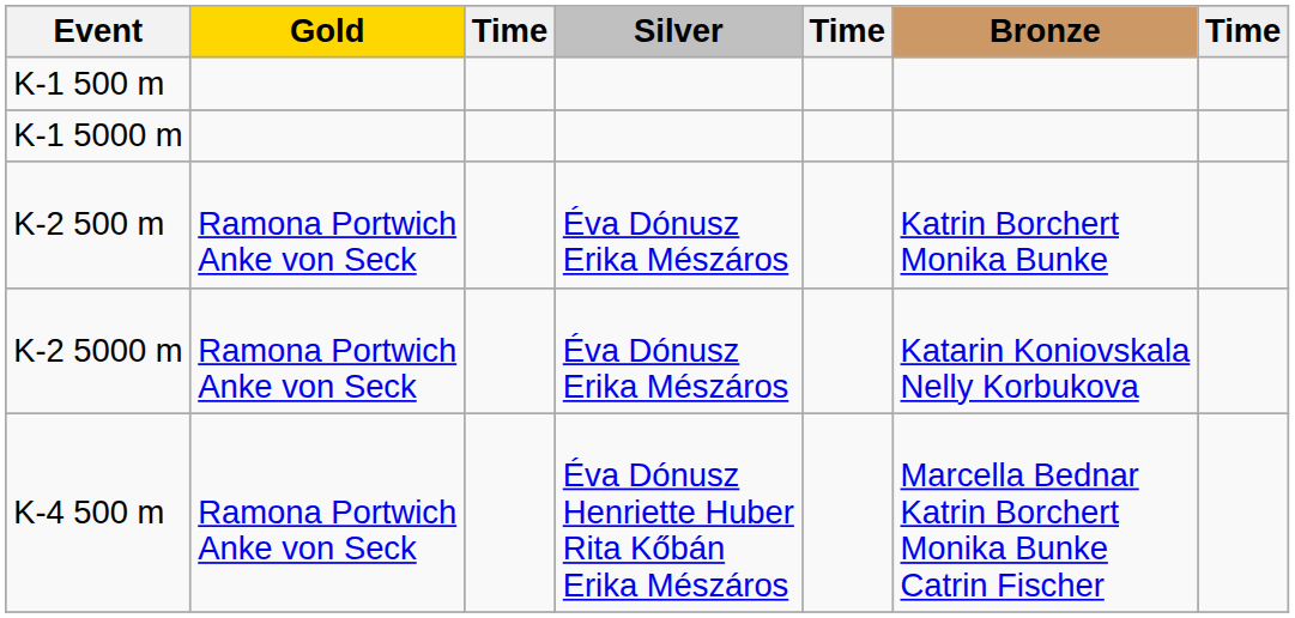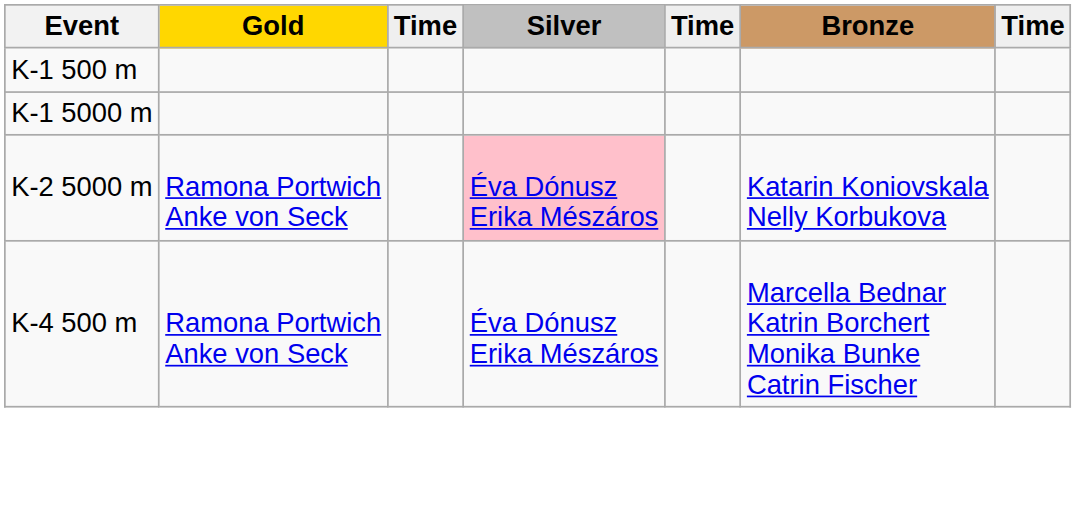 <table class="wikitable">
 <tr>
 <th>Event</th>
 <td align=center bgcolor="gold"><strong>Gold</strong></td>
 <td align=center bgcolor="EFEFEF"><strong>Time</strong></td>
 <td align=center bgcolor="silver"><strong>Silver</strong></td>
 <td align=center bgcolor="EFEFEF"><strong>Time</strong></td>
 <td align=center bgcolor="CC9966"><strong>Bronze</strong></td>
 <td align=center bgcolor="EFEFEF"><strong>Time</strong></td>
 </tr>
 <tr>
 <td>K-1 500 m</td>
 <td></td>
 <td></td>
 <td></td>
 <td></td>
 <td></td>
 <td></td>
 </tr>
 <tr>
 <td>K-1 5000 m</td>
 <td></td>
 <td></td>
 <td></td>
 <td></td>
 <td></td>
 <td></td>
 </tr>
 <tr>
-<td>K-2 500 m</td>
-<td><br><a href='#'>Ramona Portwich</a><br><a href='#'>Anke von Seck</a></td>
-<td></td>
-<td><br><a href='#'>Éva Dónusz</a><br><a href='#'>Erika Mészáros</a></td>
-<td></td>
-<td><br><a href='#'>Katrin Borchert</a><br><a href='#'>Monika Bunke</a></td>
-<td></td>
-</tr>
-<tr>
 <td>K-2 5000 m</td>
 <td><br><a href='#'>Ramona Portwich</a><br><a href='#'>Anke von Seck</a></td>
 <td></td>
-<td><br><a href='#'>Éva Dónusz</a><br><a href='#'>Erika Mészáros</a></td>
+<td style="background: pink;"><br><a href='#'>Éva Dónusz</a><br><a href='#'>Erika Mészáros</a></td>
 <td></td>
 <td><br><a href='#'>Katarin Koniovskala</a><br><a href='#'>Nelly Korbukova</a></td>
 <td></td>
 </tr>
 <tr>
 <td>K-4 500 m</td>
 <td><br><a href='#'>Ramona Portwich</a><br><a href='#'>Anke von Seck</a></td>
 <td></td>
-<td><br><a href='#'>Éva Dónusz</a><br><a href='#'>Henriette Huber</a><br><a href='#'>Rita Kőbán</a><br><a href='#'>Erika Mészáros</a></td>
+<td><br><a href='#'>Éva Dónusz</a><br><a href='#'>Erika Mészáros</a></td>
 <td></td>
 <td><br><a href='#'>Marcella Bednar</a><br><a href='#'>Katrin Borchert</a><br><a href='#'>Monika Bunke</a><br><a href='#'>Catrin Fischer</a></td>
 <td></td>
 </tr>
 </table>
